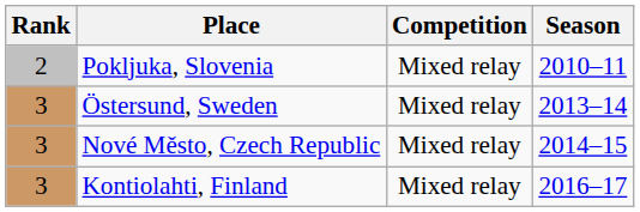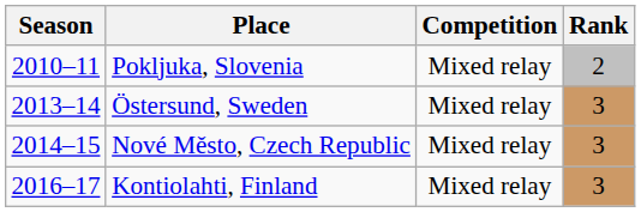 <table class="wikitable sortable" style="text-align: center;">
 <tr>
-<th>Rank</th>
+<th>Season</th>
 <th>Place</th>
 <th>Competition</th>
-<th>Season</th>
+<th>Rank</th>
 </tr>
 <tr>
-<td bgcolor=silver>2</td>
+<td><a href='#'>2010–11</a></td>
 <td align="left"> <a href='#'>Pokljuka</a>, <a href='#'>Slovenia</a></td>
 <td>Mixed relay</td>
-<td><a href='#'>2010–11</a></td>
+<td bgcolor=silver>2</td>
 </tr>
 <tr>
-<td bgcolor="cc9966">3</td>
+<td><a href='#'>2013–14</a></td>
 <td align="left"> <a href='#'>Östersund</a>, <a href='#'>Sweden</a></td>
 <td>Mixed relay</td>
-<td><a href='#'>2013–14</a></td>
+<td bgcolor="cc9966">3</td>
 </tr>
 <tr>
-<td bgcolor="cc9966">3</td>
+<td><a href='#'>2014–15</a></td>
 <td align="left"> <a href='#'>Nové Město</a>, <a href='#'>Czech Republic</a></td>
 <td>Mixed relay</td>
-<td><a href='#'>2014–15</a></td>
+<td bgcolor="cc9966">3</td>
 </tr>
 <tr>
-<td bgcolor="cc9966">3</td>
+<td><a href='#'>2016–17</a></td>
 <td align="left"> <a href='#'>Kontiolahti</a>, <a href='#'>Finland</a></td>
 <td>Mixed relay</td>
-<td><a href='#'>2016–17</a></td>
+<td bgcolor="cc9966">3</td>
 </tr>
 </table>
